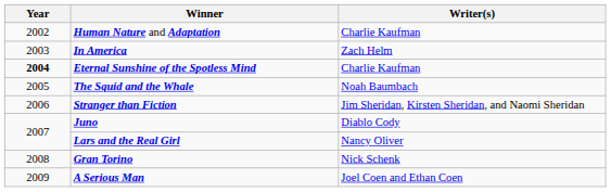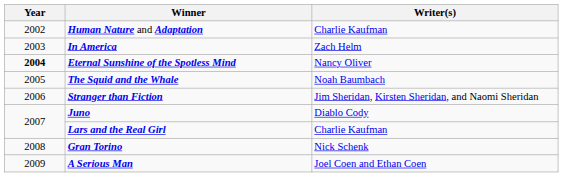 <table class="wikitable" width="95%" cellpadding="5">
 <tr>
 <th width="100"><strong>Year</strong></th>
 <th width="450"><strong>Winner</strong></th>
 <th width="450"><strong>Writer(s)</strong></th>
 </tr>
 <tr>
 <td style="text-align:center;">2002</td>
 <td><strong><em><a href='#'>Human Nature</a></em></strong> and  <strong><em><a href='#'>Adaptation</a></em></strong></td>
 <td><a href='#'>Charlie Kaufman</a></td>
 </tr>
 <tr>
 <td style="text-align:center;">2003</td>
 <td><strong><em><a href='#'>In America</a></em></strong></td>
 <td><a href='#'>Zach Helm</a></td>
 </tr>
 <tr>
 <td style="text-align:center;"><strong>2004</strong></td>
 <td><strong><em><a href='#'>Eternal Sunshine of the Spotless Mind</a></em></strong></td>
-<td><a href='#'>Charlie Kaufman</a></td>
+<td><a href='#'>Nancy Oliver</a></td>
 </tr>
 <tr>
 <td style="text-align:center;">2005</td>
 <td><strong><em><a href='#'>The Squid and the Whale</a></em></strong></td>
 <td><a href='#'>Noah Baumbach</a></td>
 </tr>
 <tr>
 <td style="text-align:center;">2006</td>
 <td><strong><em><a href='#'>Stranger than Fiction</a></em></strong></td>
 <td><a href='#'>Jim Sheridan</a>, <a href='#'>Kirsten Sheridan</a>, and Naomi Sheridan</td>
 </tr>
 <tr>
 <td rowspan="2" style="text-align:center;">2007</td>
 <td><strong><em><a href='#'>Juno</a></em></strong></td>
 <td><a href='#'>Diablo Cody</a></td>
 </tr>
 <tr>
 <td><strong><em><a href='#'>Lars and the Real Girl</a></em></strong></td>
-<td><a href='#'>Nancy Oliver</a></td>
+<td><a href='#'>Charlie Kaufman</a></td>
 </tr>
 <tr>
 <td style="text-align:center;">2008</td>
 <td><strong><em><a href='#'>Gran Torino</a></em></strong></td>
 <td><a href='#'>Nick Schenk</a></td>
 </tr>
 <tr>
 <td style="text-align:center;">2009</td>
 <td><strong><em><a href='#'>A Serious Man</a></em></strong></td>
 <td><a href='#'>Joel Coen and Ethan Coen</a></td>
 </tr>
 </table>
